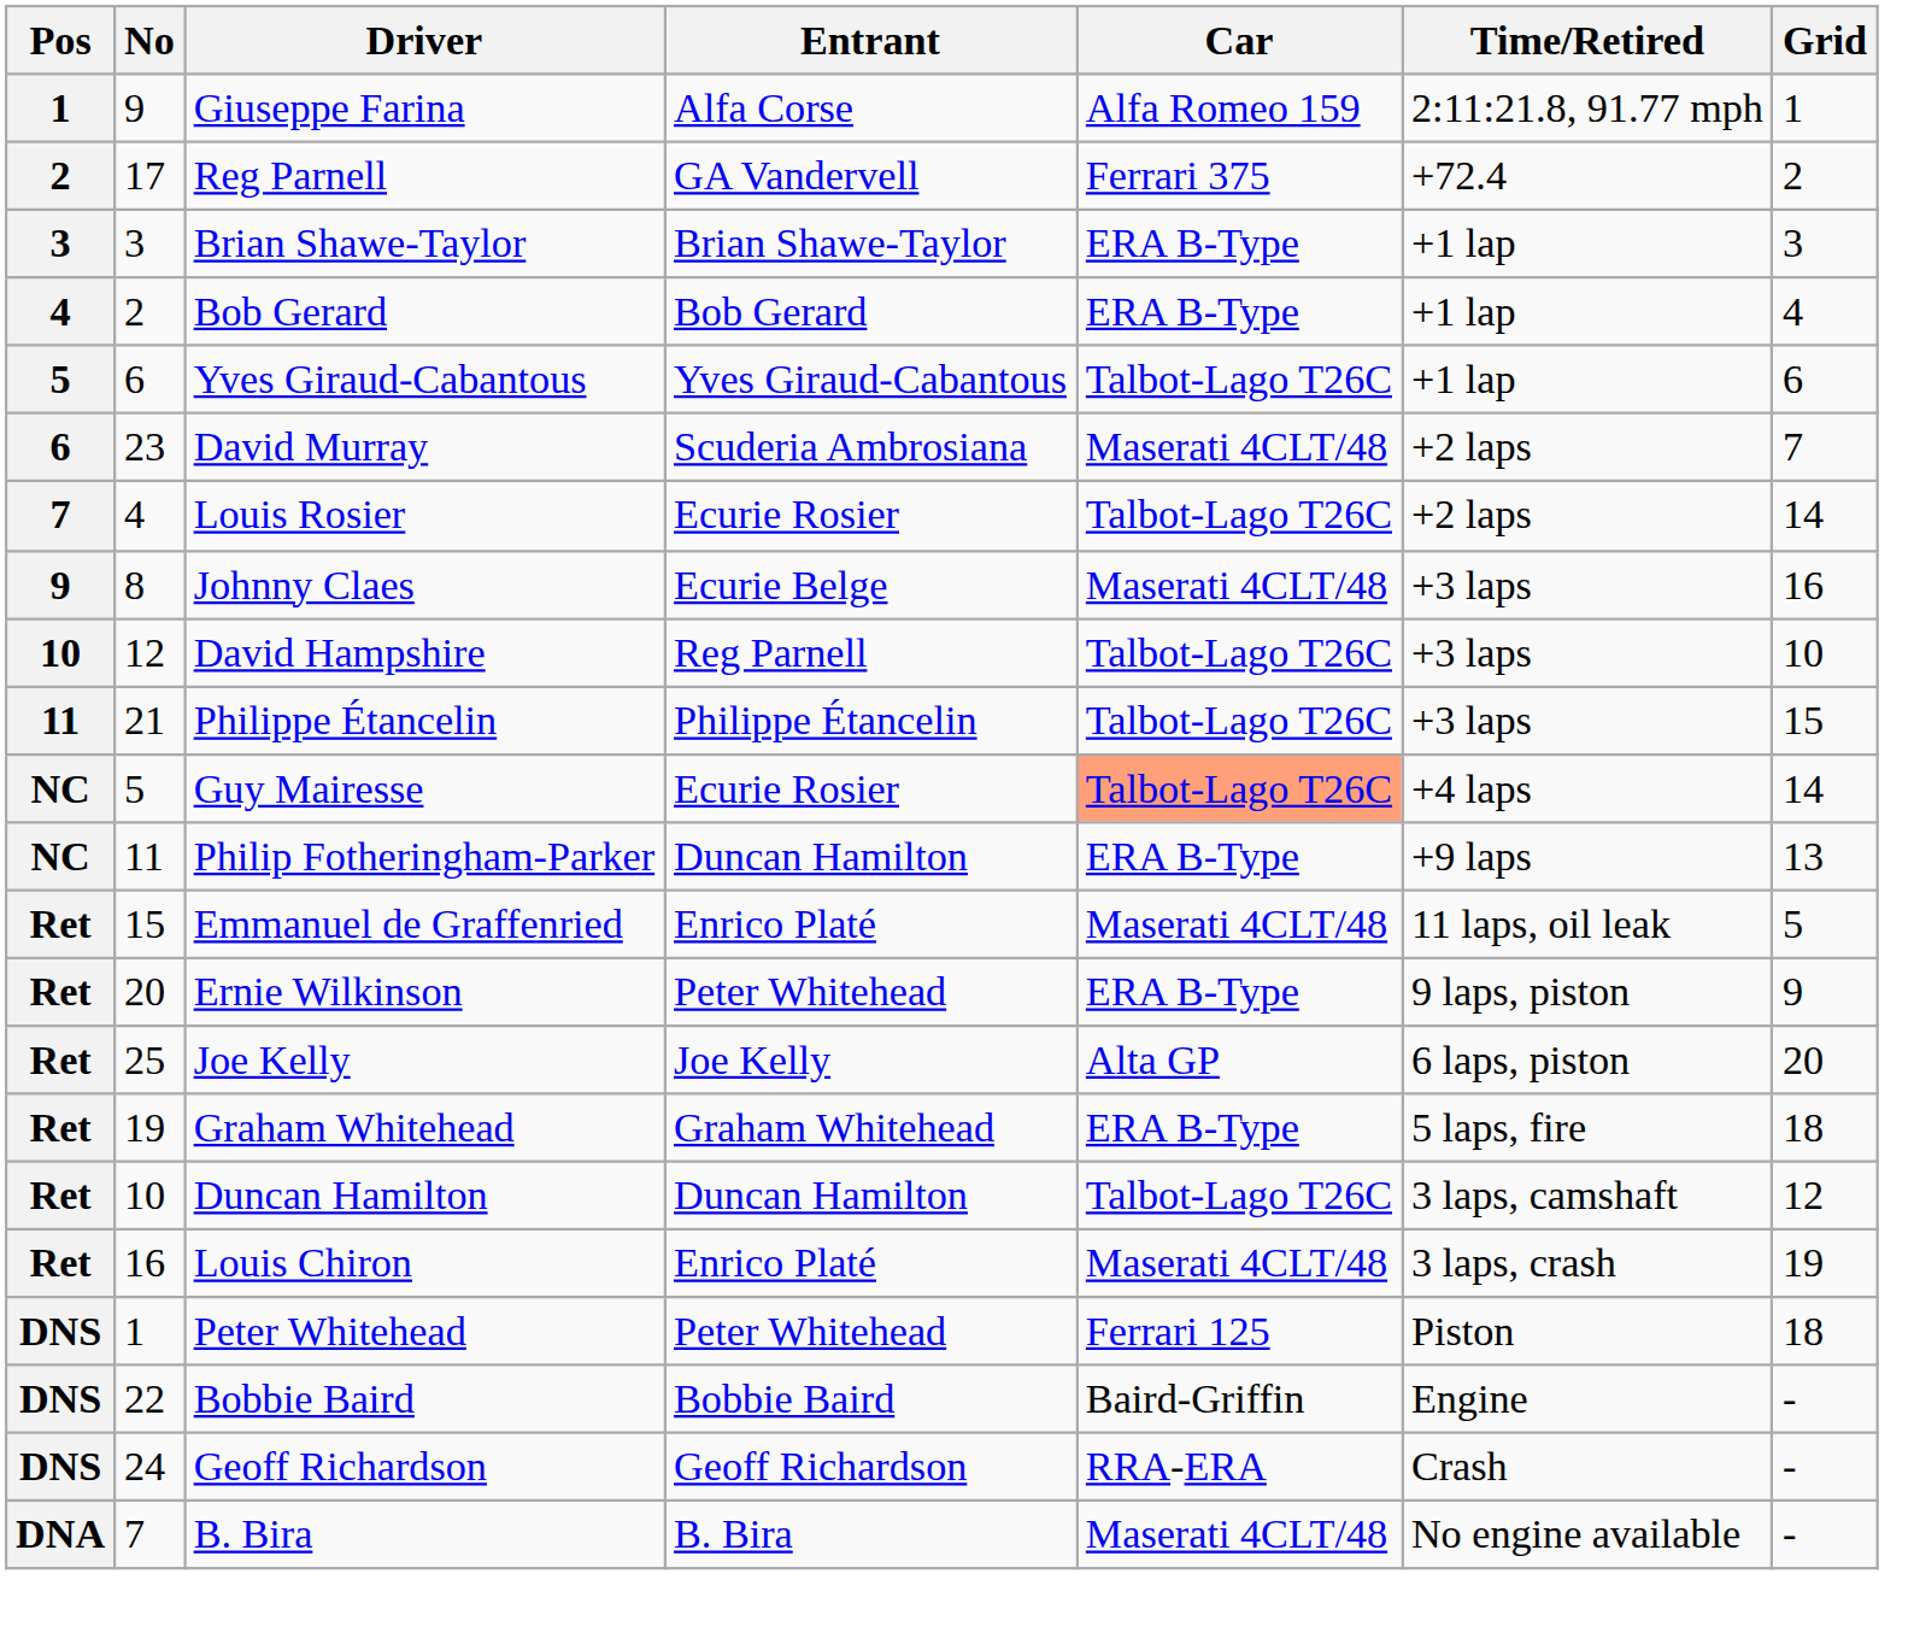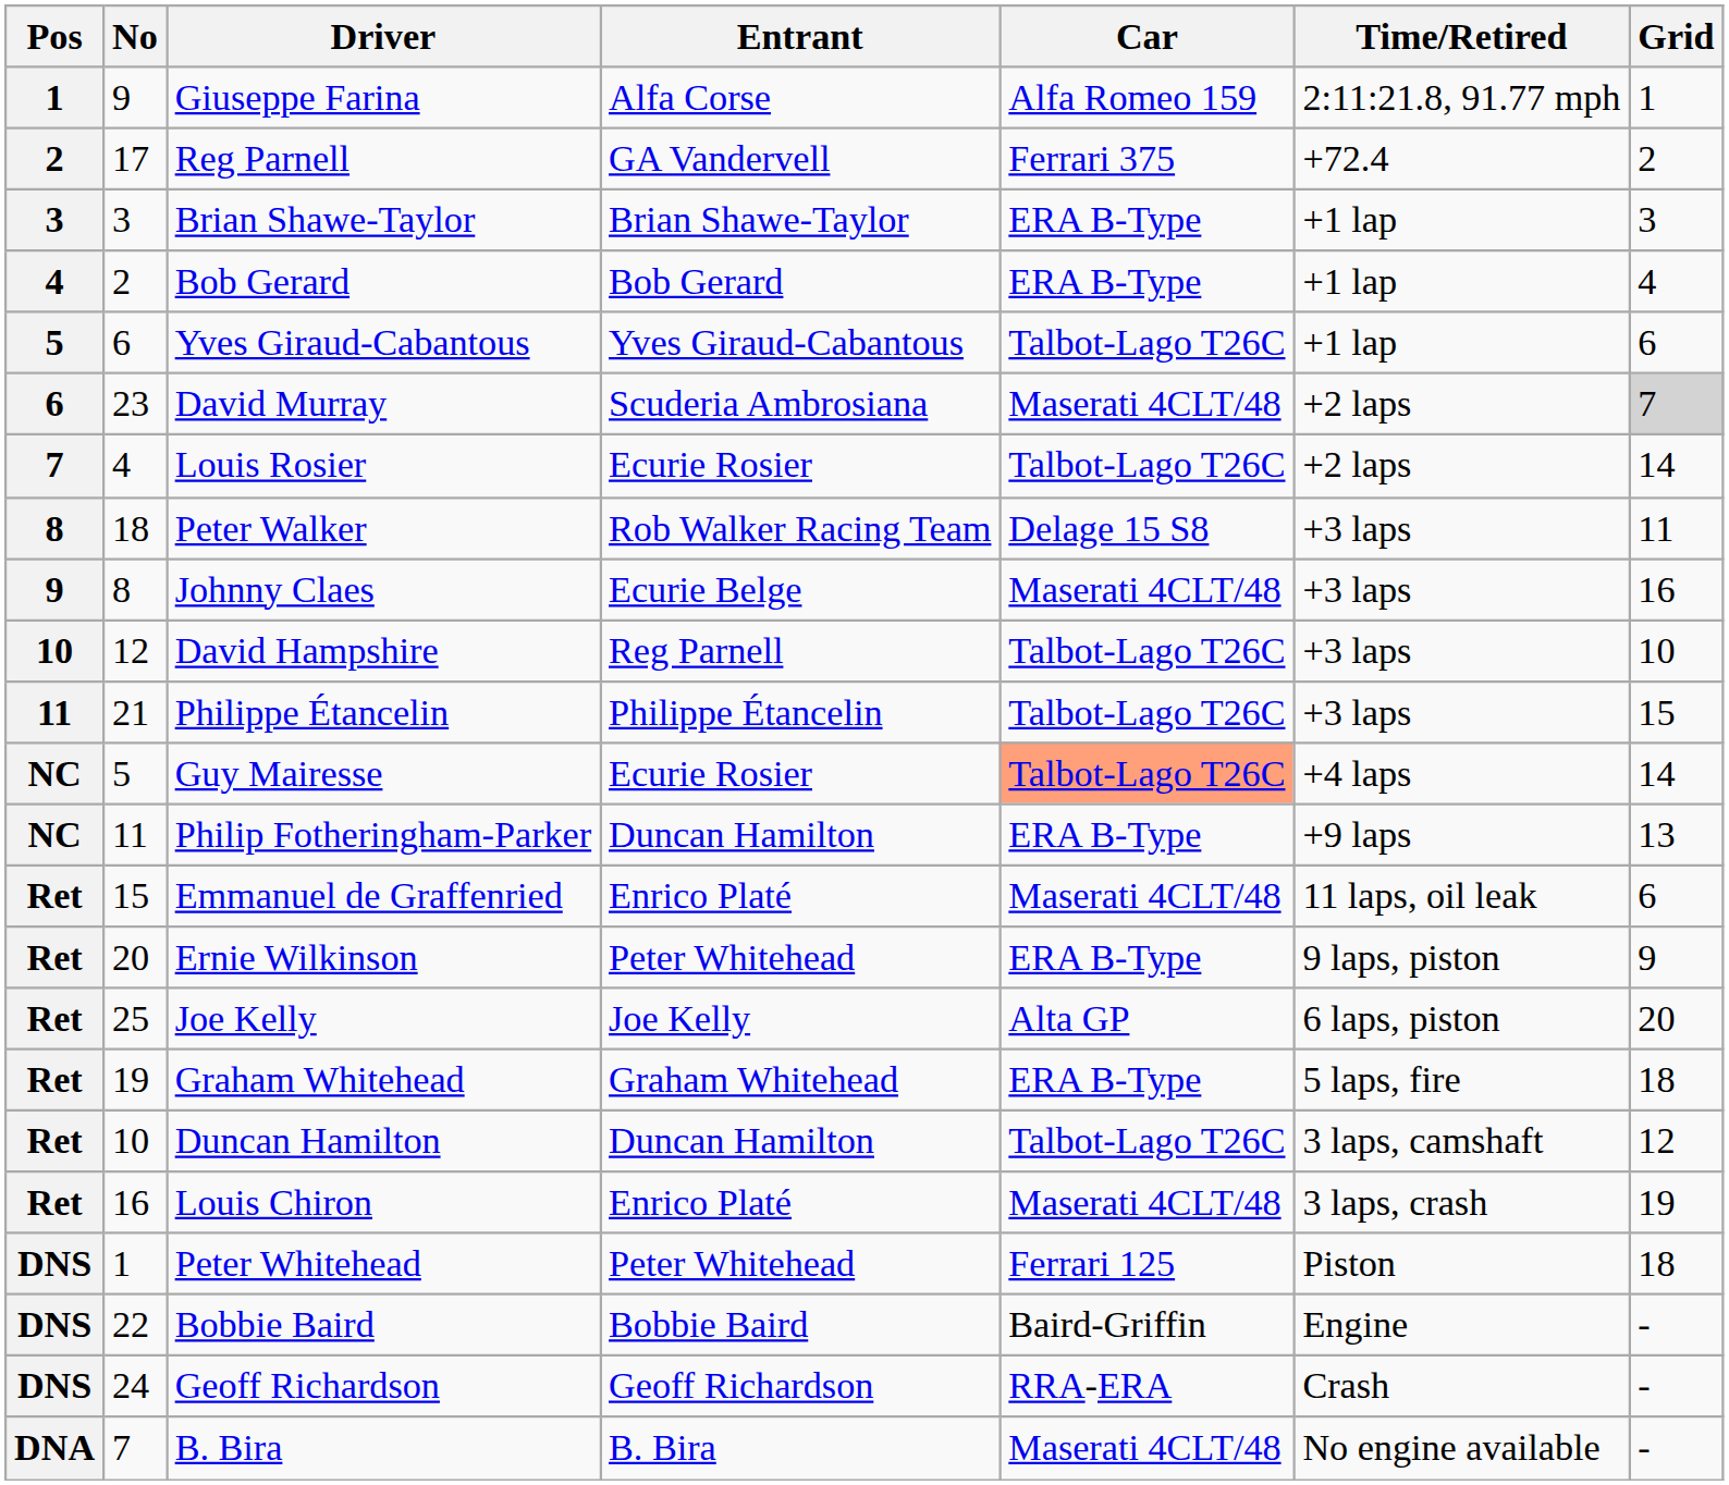 <table class="wikitable" style="font-size: 95%;">
 <tr>
 <th>Pos</th>
 <th>No</th>
 <th>Driver</th>
 <th>Entrant</th>
 <th>Car</th>
 <th>Time/Retired</th>
 <th>Grid</th>
 </tr>
 <tr>
 <th>1</th>
 <td>9</td>
 <td> <a href='#'>Giuseppe Farina</a></td>
 <td><a href='#'>Alfa Corse</a></td>
 <td><a href='#'>Alfa Romeo 159</a></td>
 <td>2:11:21.8, 91.77 mph</td>
 <td>1</td>
 </tr>
 <tr>
 <th>2</th>
 <td>17</td>
 <td> <a href='#'>Reg Parnell</a></td>
 <td><a href='#'>GA Vandervell</a></td>
 <td><a href='#'>Ferrari 375</a></td>
 <td>+72.4</td>
 <td>2</td>
 </tr>
 <tr>
 <th>3</th>
 <td>3</td>
 <td> <a href='#'>Brian Shawe-Taylor</a></td>
 <td><a href='#'>Brian Shawe-Taylor</a></td>
 <td><a href='#'>ERA B-Type</a></td>
 <td>+1 lap</td>
 <td>3</td>
 </tr>
 <tr>
 <th>4</th>
 <td>2</td>
 <td> <a href='#'>Bob Gerard</a></td>
 <td><a href='#'>Bob Gerard</a></td>
 <td><a href='#'>ERA B-Type</a></td>
 <td>+1 lap</td>
 <td>4</td>
 </tr>
 <tr>
 <th>5</th>
 <td>6</td>
 <td> <a href='#'>Yves Giraud-Cabantous</a></td>
 <td><a href='#'>Yves Giraud-Cabantous</a></td>
 <td><a href='#'>Talbot-Lago T26C</a></td>
 <td>+1 lap</td>
 <td>6</td>
 </tr>
 <tr>
 <th>6</th>
 <td>23</td>
 <td> <a href='#'>David Murray</a></td>
 <td><a href='#'>Scuderia Ambrosiana</a></td>
 <td><a href='#'>Maserati 4CLT/48</a></td>
 <td>+2 laps</td>
-<td>7</td>
+<td style="background: lightgrey;">7</td>
 </tr>
 <tr>
 <th>7</th>
 <td>4</td>
 <td> <a href='#'>Louis Rosier</a></td>
 <td><a href='#'>Ecurie Rosier</a></td>
 <td><a href='#'>Talbot-Lago T26C</a></td>
 <td>+2 laps</td>
 <td>14</td>
+</tr>
+<tr>
+<th>8</th>
+<td>18</td>
+<td> <a href='#'>Peter Walker</a></td>
+<td><a href='#'>Rob Walker Racing Team</a></td>
+<td><a href='#'>Delage 15 S8</a></td>
+<td>+3 laps</td>
+<td>11</td>
 </tr>
 <tr>
 <th>9</th>
 <td>8</td>
 <td> <a href='#'>Johnny Claes</a></td>
 <td><a href='#'>Ecurie Belge</a></td>
 <td><a href='#'>Maserati 4CLT/48</a></td>
 <td>+3 laps</td>
 <td>16</td>
 </tr>
 <tr>
 <th>10</th>
 <td>12</td>
 <td> <a href='#'>David Hampshire</a></td>
 <td><a href='#'>Reg Parnell</a></td>
 <td><a href='#'>Talbot-Lago T26C</a></td>
 <td>+3 laps</td>
 <td>10</td>
 </tr>
 <tr>
 <th>11</th>
 <td>21</td>
 <td> <a href='#'>Philippe Étancelin</a></td>
 <td><a href='#'>Philippe Étancelin</a></td>
 <td><a href='#'>Talbot-Lago T26C</a></td>
 <td>+3 laps</td>
 <td>15</td>
 </tr>
 <tr>
 <th>NC</th>
 <td>5</td>
 <td> <a href='#'>Guy Mairesse</a></td>
 <td><a href='#'>Ecurie Rosier</a></td>
 <td style="background: lightsalmon;"><a href='#'>Talbot-Lago T26C</a></td>
 <td>+4 laps</td>
 <td>14</td>
 </tr>
 <tr>
 <th>NC</th>
 <td>11</td>
 <td> <a href='#'>Philip Fotheringham-Parker</a></td>
 <td><a href='#'>Duncan Hamilton</a></td>
 <td><a href='#'>ERA B-Type</a></td>
 <td>+9 laps</td>
 <td>13</td>
 </tr>
 <tr>
 <th>Ret</th>
 <td>15</td>
 <td> <a href='#'>Emmanuel de Graffenried</a></td>
 <td><a href='#'>Enrico Platé</a></td>
 <td><a href='#'>Maserati 4CLT/48</a></td>
 <td>11 laps, oil leak</td>
-<td>5</td>
+<td>6</td>
 </tr>
 <tr>
 <th>Ret</th>
 <td>20</td>
 <td> <a href='#'>Ernie Wilkinson</a></td>
 <td><a href='#'>Peter Whitehead</a></td>
 <td><a href='#'>ERA B-Type</a></td>
 <td>9 laps, piston</td>
 <td>9</td>
 </tr>
 <tr>
 <th>Ret</th>
 <td>25</td>
 <td> <a href='#'>Joe Kelly</a></td>
 <td><a href='#'>Joe Kelly</a></td>
 <td><a href='#'>Alta GP</a></td>
 <td>6 laps, piston</td>
 <td>20</td>
 </tr>
 <tr>
 <th>Ret</th>
 <td>19</td>
 <td> <a href='#'>Graham Whitehead</a></td>
 <td><a href='#'>Graham Whitehead</a></td>
 <td><a href='#'>ERA B-Type</a></td>
 <td>5 laps, fire</td>
 <td>18</td>
 </tr>
 <tr>
 <th>Ret</th>
 <td>10</td>
 <td> <a href='#'>Duncan Hamilton</a></td>
 <td><a href='#'>Duncan Hamilton</a></td>
 <td><a href='#'>Talbot-Lago T26C</a></td>
 <td>3 laps, camshaft</td>
 <td>12</td>
 </tr>
 <tr>
 <th>Ret</th>
 <td>16</td>
 <td> <a href='#'>Louis Chiron</a></td>
 <td><a href='#'>Enrico Platé</a></td>
 <td><a href='#'>Maserati 4CLT/48</a></td>
 <td>3 laps, crash</td>
 <td>19</td>
 </tr>
 <tr>
 <th>DNS</th>
 <td>1</td>
 <td> <a href='#'>Peter Whitehead</a></td>
 <td><a href='#'>Peter Whitehead</a></td>
 <td><a href='#'>Ferrari 125</a></td>
 <td>Piston</td>
 <td>18</td>
 </tr>
 <tr>
 <th>DNS</th>
 <td>22</td>
 <td> <a href='#'>Bobbie Baird</a></td>
 <td><a href='#'>Bobbie Baird</a></td>
 <td>Baird-Griffin</td>
 <td>Engine</td>
 <td>-</td>
 </tr>
 <tr>
 <th>DNS</th>
 <td>24</td>
 <td> <a href='#'>Geoff Richardson</a></td>
 <td><a href='#'>Geoff Richardson</a></td>
 <td><a href='#'>RRA</a>-<a href='#'>ERA</a></td>
 <td>Crash</td>
 <td>-</td>
 </tr>
 <tr>
 <th>DNA</th>
 <td>7</td>
 <td> <a href='#'>B. Bira</a></td>
 <td><a href='#'>B. Bira</a></td>
 <td><a href='#'>Maserati 4CLT/48</a></td>
 <td>No engine available</td>
 <td>-</td>
 </tr>
 </table>
